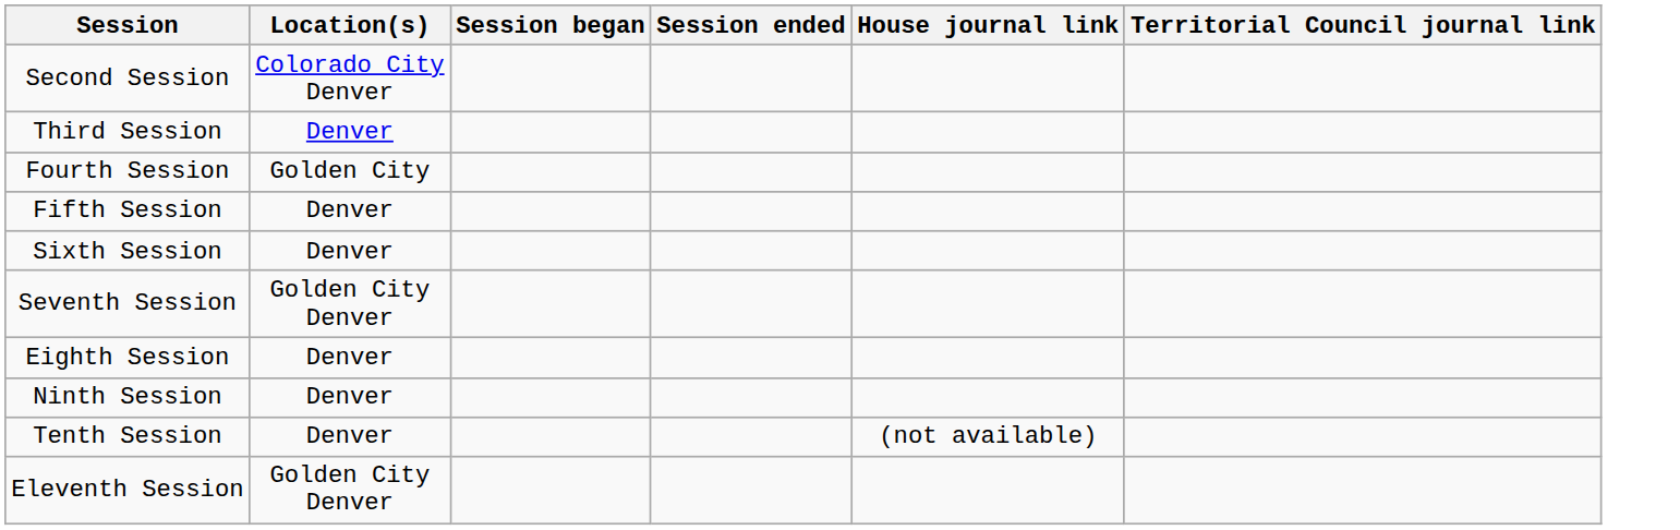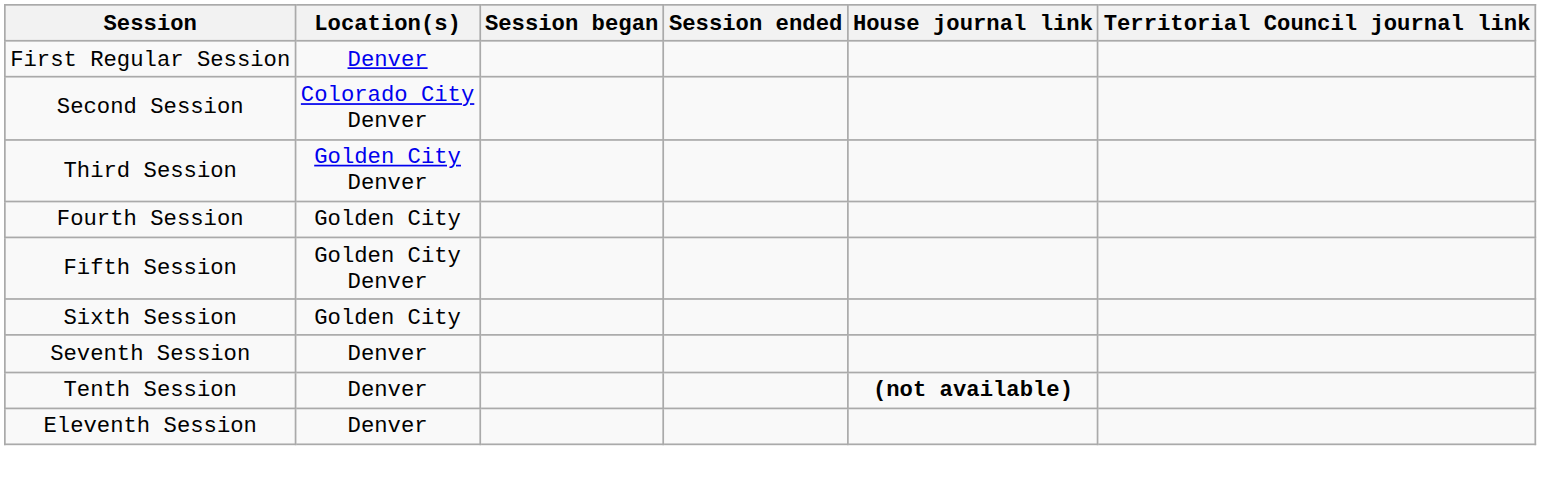 <table class="wikitable" style="text-align:center">
 <tr>
 <th>Session</th>
 <th>Location(s)</th>
 <th>Session began</th>
 <th>Session ended</th>
 <th>House journal link</th>
 <th>Territorial Council journal link</th>
+</tr>
+<tr>
+<td>First Regular Session</td>
+<td><a href='#'>Denver</a></td>
+<td></td>
+<td></td>
+<td></td>
+<td></td>
 </tr>
 <tr>
 <td>Second Session</td>
 <td><a href='#'>Colorado City</a><br>Denver</td>
 <td></td>
 <td></td>
 <td></td>
 <td></td>
 </tr>
 <tr>
 <td>Third Session</td>
-<td><a href='#'>Denver</a></td>
+<td><a href='#'>Golden City</a><br>Denver</td>
 <td></td>
 <td></td>
 <td></td>
 <td></td>
 </tr>
 <tr>
 <td>Fourth Session</td>
 <td>Golden City</td>
 <td></td>
 <td></td>
 <td></td>
 <td></td>
 </tr>
 <tr>
 <td>Fifth Session</td>
-<td>Denver</td>
+<td>Golden City<br>Denver</td>
 <td></td>
 <td></td>
 <td></td>
 <td></td>
 </tr>
 <tr>
 <td>Sixth Session</td>
-<td>Denver</td>
+<td>Golden City</td>
 <td></td>
 <td></td>
 <td></td>
 <td></td>
 </tr>
 <tr>
 <td>Seventh Session</td>
-<td>Golden City<br>Denver</td>
-<td></td>
-<td></td>
-<td></td>
-<td></td>
-</tr>
-<tr>
-<td>Eighth Session</td>
-<td>Denver</td>
-<td></td>
-<td></td>
-<td></td>
-<td></td>
-</tr>
-<tr>
-<td>Ninth Session</td>
 <td>Denver</td>
 <td></td>
 <td></td>
 <td></td>
 <td></td>
 </tr>
 <tr>
 <td>Tenth Session</td>
 <td>Denver</td>
 <td></td>
 <td></td>
-<td>(not available)</td>
+<td><strong>(not available)</strong></td>
 <td></td>
 </tr>
 <tr>
 <td>Eleventh Session</td>
-<td>Golden City<br>Denver</td>
+<td>Denver</td>
 <td></td>
 <td></td>
 <td></td>
 <td></td>
 </tr>
 </table>
